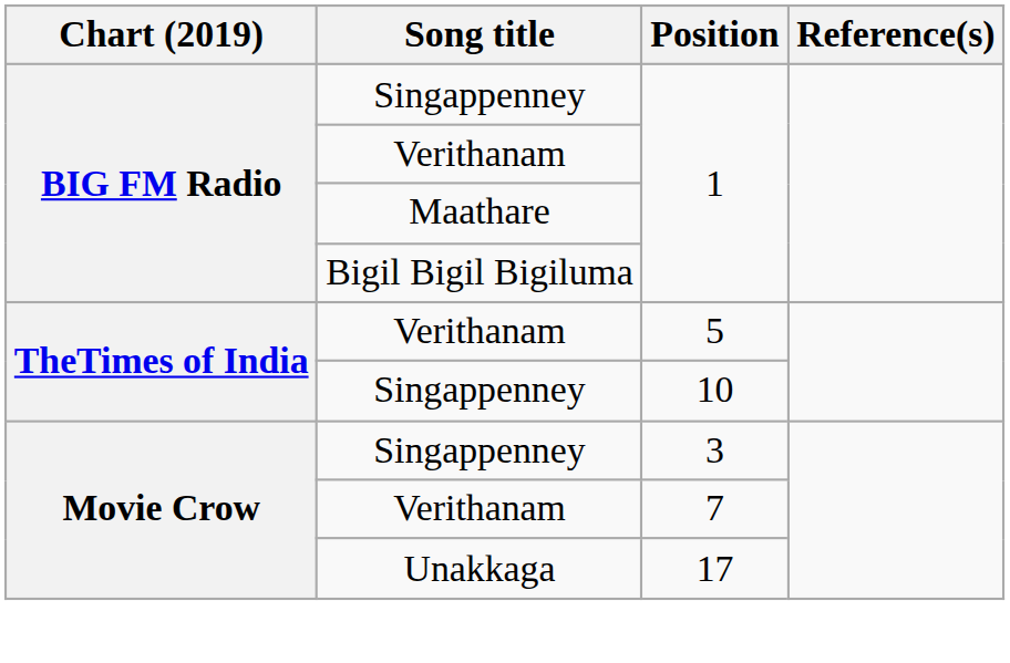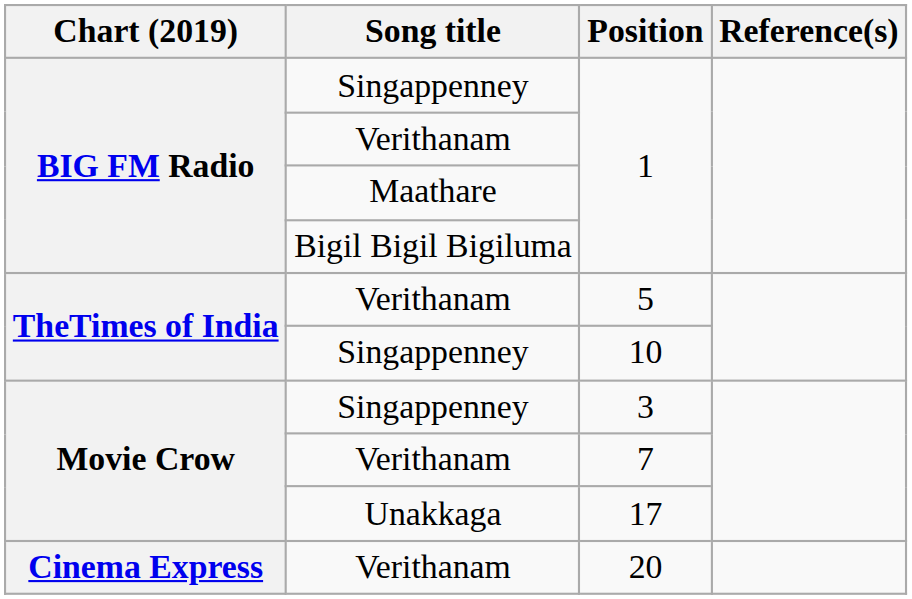 <table class="wikitable" style="text-align:center">
 <tr>
 <th scope="col">Chart (2019)</th>
 <th>Song title</th>
 <th scope="col">Position</th>
 <th>Reference(s)</th>
 </tr>
 <tr>
 <th rowspan="4" scope="row"><a href='#'>BIG FM</a> Radio</th>
 <td>Singappenney</td>
 <td rowspan="4">1</td>
 <td rowspan="4"></td>
 </tr>
 <tr>
 <td>Verithanam</td>
 </tr>
 <tr>
 <td>Maathare</td>
 </tr>
 <tr>
 <td>Bigil Bigil Bigiluma</td>
 </tr>
 <tr>
 <th rowspan="2"><a href='#'>TheTimes of India</a></th>
 <td>Verithanam</td>
 <td>5</td>
 <td rowspan="2"></td>
 </tr>
 <tr>
 <td>Singappenney</td>
 <td>10</td>
 </tr>
 <tr>
 <th rowspan="3">Movie Crow</th>
 <td>Singappenney</td>
 <td>3</td>
 <td rowspan="3"></td>
 </tr>
 <tr>
 <td>Verithanam</td>
 <td>7</td>
 </tr>
 <tr>
 <td>Unakkaga</td>
 <td>17</td>
 </tr>
+<tr>
+<th><a href='#'>Cinema Express</a></th>
+<td>Verithanam</td>
+<td>20</td>
+<td></td>
+</tr>
 </table>
